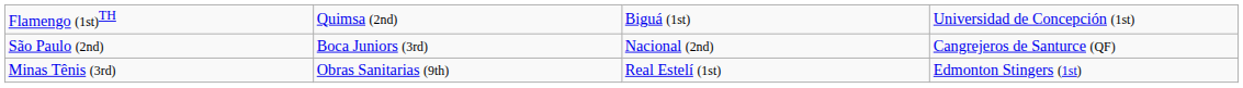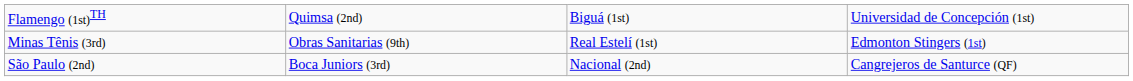 <table class="wikitable" style="table-layout:fixed;" width=100%>
 <tr>
 <td> <a href='#'>Flamengo</a> <small>(1st)</small><sup><a href='#'>TH</a></sup></td>
 <td> <a href='#'>Quimsa</a> <small>(2nd)</small></td>
 <td> <a href='#'>Biguá</a> <small>(1st)</small></td>
 <td> <a href='#'>Universidad de Concepción</a> <small>(1st)</small></td>
 </tr>
 <tr>
+<td> <a href='#'>Minas Tênis</a> <small>(3rd)</small></td>
+<td> <a href='#'>Obras Sanitarias</a> <small>(9th)</small></td>
+<td> <a href='#'>Real Estelí</a> <small>(1st)</small></td>
+<td> <a href='#'>Edmonton Stingers</a> <small>(<a href='#'>1st</a>)</small></td>
+</tr>
+<tr>
 <td> <a href='#'>São Paulo</a> <small>(2nd)</small></td>
 <td> <a href='#'>Boca Juniors</a> <small>(3rd)</small></td>
 <td> <a href='#'>Nacional</a> <small>(2nd)</small></td>
 <td> <a href='#'>Cangrejeros de Santurce</a> <small>(QF)</small></td>
 </tr>
-<tr>
-<td> <a href='#'>Minas Tênis</a> <small>(3rd)</small></td>
-<td> <a href='#'>Obras Sanitarias</a> <small>(9th)</small></td>
-<td> <a href='#'>Real Estelí</a> <small>(1st)</small></td>
-<td> <a href='#'>Edmonton Stingers</a> <small>(<a href='#'>1st</a>)</small></td>
-</tr>
 </table>
